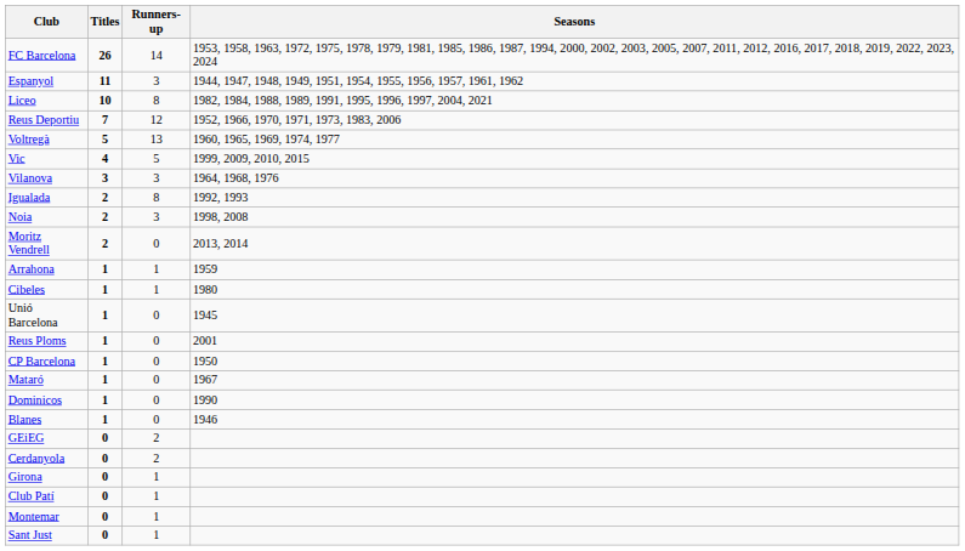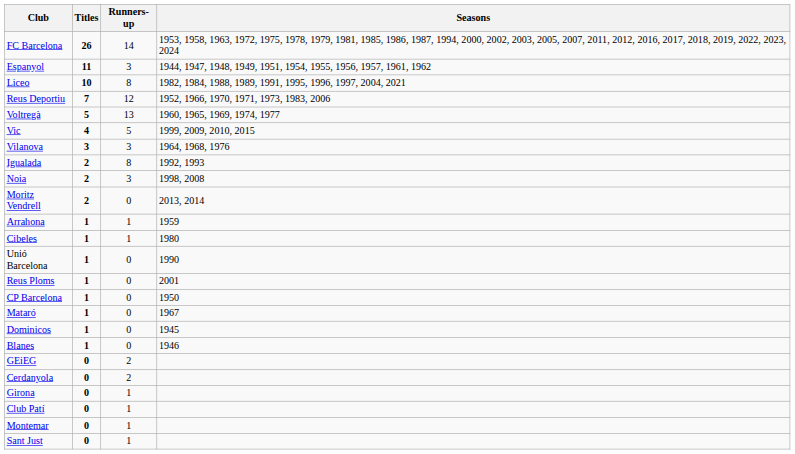 <table class="wikitable">
 <tr>
 <th>Club</th>
 <th>Titles</th>
 <th>Runners-up</th>
 <th>Seasons</th>
 </tr>
 <tr>
 <td><a href='#'>FC Barcelona</a></td>
 <td align=center><strong>26</strong></td>
 <td align=center>14</td>
 <td>1953, 1958, 1963, 1972, 1975, 1978, 1979, 1981, 1985, 1986, 1987, 1994, 2000, 2002, 2003, 2005, 2007, 2011, 2012, 2016, 2017, 2018, 2019, 2022, 2023, 2024</td>
 </tr>
 <tr>
 <td><a href='#'>Espanyol</a></td>
 <td align=center><strong>11</strong></td>
 <td align=center>3</td>
 <td>1944, 1947, 1948, 1949, 1951, 1954, 1955, 1956, 1957, 1961, 1962</td>
 </tr>
 <tr>
 <td><a href='#'>Liceo</a></td>
 <td align=center><strong>10</strong></td>
 <td align=center>8</td>
 <td>1982, 1984, 1988, 1989, 1991, 1995, 1996, 1997, 2004, 2021</td>
 </tr>
 <tr>
 <td><a href='#'>Reus Deportiu</a></td>
 <td align=center><strong>7</strong></td>
 <td align=center>12</td>
 <td>1952, 1966, 1970, 1971, 1973, 1983, 2006</td>
 </tr>
 <tr>
 <td><a href='#'>Voltregà</a></td>
 <td align=center><strong>5</strong></td>
 <td align=center>13</td>
 <td>1960, 1965, 1969, 1974, 1977</td>
 </tr>
 <tr>
 <td><a href='#'>Vic</a></td>
 <td align=center><strong>4</strong></td>
 <td align=center>5</td>
 <td>1999, 2009, 2010, 2015</td>
 </tr>
 <tr>
 <td><a href='#'>Vilanova</a></td>
 <td align=center><strong>3</strong></td>
 <td align=center>3</td>
 <td>1964, 1968, 1976</td>
 </tr>
 <tr>
 <td><a href='#'>Igualada</a></td>
 <td align=center><strong>2</strong></td>
 <td align=center>8</td>
 <td>1992, 1993</td>
 </tr>
 <tr>
 <td><a href='#'>Noia</a></td>
 <td align=center><strong>2</strong></td>
 <td align=center>3</td>
 <td>1998, 2008</td>
 </tr>
 <tr>
 <td><a href='#'>Moritz Vendrell</a></td>
 <td align=center><strong>2</strong></td>
 <td align=center>0</td>
 <td>2013, 2014</td>
 </tr>
 <tr>
 <td><a href='#'>Arrahona</a></td>
 <td align=center><strong>1</strong></td>
 <td align=center>1</td>
 <td>1959</td>
 </tr>
 <tr>
 <td><a href='#'>Cibeles</a></td>
 <td align=center><strong>1</strong></td>
 <td align=center>1</td>
 <td>1980</td>
 </tr>
 <tr>
 <td>Unió Barcelona</td>
 <td align=center><strong>1</strong></td>
 <td align=center>0</td>
-<td>1945</td>
+<td>1990</td>
 </tr>
 <tr>
 <td><a href='#'>Reus Ploms</a></td>
 <td align=center><strong>1</strong></td>
 <td align=center>0</td>
 <td>2001</td>
 </tr>
 <tr>
 <td><a href='#'>CP Barcelona</a></td>
 <td align=center><strong>1</strong></td>
 <td align=center>0</td>
 <td>1950</td>
 </tr>
 <tr>
 <td><a href='#'>Mataró</a></td>
 <td align=center><strong>1</strong></td>
 <td align=center>0</td>
 <td>1967</td>
 </tr>
 <tr>
 <td><a href='#'>Dominicos</a></td>
 <td align=center><strong>1</strong></td>
 <td align=center>0</td>
-<td>1990</td>
+<td>1945</td>
 </tr>
 <tr>
 <td><a href='#'>Blanes</a></td>
 <td align=center><strong>1</strong></td>
 <td align=center>0</td>
 <td>1946</td>
 </tr>
 <tr>
 <td><a href='#'>GEiEG</a></td>
 <td align=center><strong>0</strong></td>
 <td align=center>2</td>
 <td></td>
 </tr>
 <tr>
 <td><a href='#'>Cerdanyola</a></td>
 <td align=center><strong>0</strong></td>
 <td align=center>2</td>
 <td></td>
 </tr>
 <tr>
 <td><a href='#'>Girona</a></td>
 <td align=center><strong>0</strong></td>
 <td align=center>1</td>
 <td></td>
 </tr>
 <tr>
 <td><a href='#'>Club Patí</a></td>
 <td align=center><strong>0</strong></td>
 <td align=center>1</td>
 <td></td>
 </tr>
 <tr>
 <td><a href='#'>Montemar</a></td>
 <td align=center><strong>0</strong></td>
 <td align=center>1</td>
 <td></td>
 </tr>
 <tr>
 <td><a href='#'>Sant Just</a></td>
 <td align=center><strong>0</strong></td>
 <td align=center>1</td>
 </tr>
 </table>
